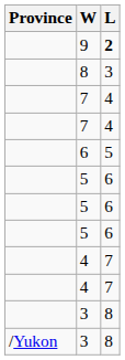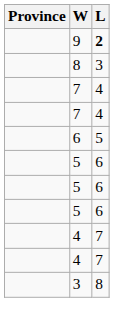 <table class="wikitable">
 <tr>
 <th>Province</th>
 <th>W</th>
 <th>L</th>
 </tr>
 <tr>
 <td></td>
 <td>9</td>
 <td><strong>2</strong></td>
 </tr>
 <tr>
 <td></td>
 <td>8</td>
 <td>3</td>
 </tr>
 <tr>
 <td></td>
 <td>7</td>
 <td>4</td>
 </tr>
 <tr>
 <td></td>
 <td>7</td>
 <td>4</td>
 </tr>
 <tr>
 <td></td>
 <td>6</td>
 <td>5</td>
 </tr>
 <tr>
 <td></td>
 <td>5</td>
 <td>6</td>
 </tr>
 <tr>
 <td></td>
 <td>5</td>
 <td>6</td>
 </tr>
 <tr>
 <td></td>
 <td>5</td>
 <td>6</td>
 </tr>
 <tr>
 <td></td>
 <td>4</td>
 <td>7</td>
 </tr>
 <tr>
 <td></td>
 <td>4</td>
 <td>7</td>
 </tr>
 <tr>
 <td></td>
 <td>3</td>
 <td>8</td>
 </tr>
-<tr>
-<td>/<a href='#'>Yukon</a></td>
-<td>3</td>
-<td>8</td>
-</tr>
 </table>
